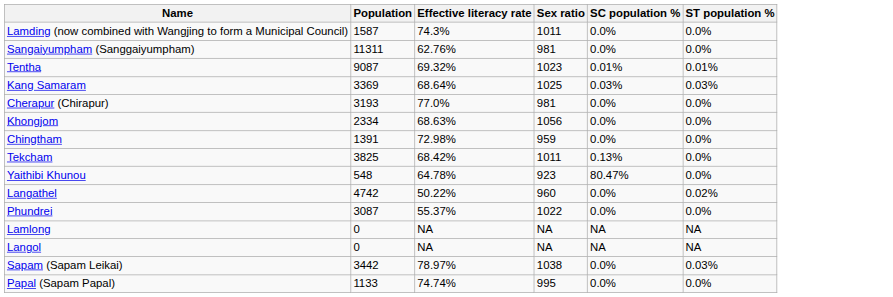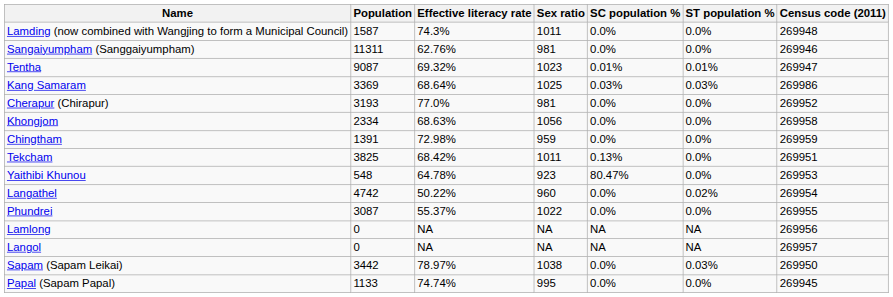 <table class="wikitable sortable">
 <tr>
 <th>Name</th>
 <th>Population</th>
 <th>Effective literacy rate</th>
 <th>Sex ratio</th>
 <th>SC population %</th>
 <th>ST population %</th>
+<th>Census code (2011)</th>
 </tr>
 <tr>
 <td><a href='#'>Lamding</a> (now combined with Wangjing to form a Municipal Council)</td>
 <td>1587</td>
 <td>74.3%</td>
 <td>1011</td>
 <td>0.0%</td>
 <td>0.0%</td>
+<td>269948</td>
 </tr>
 <tr>
 <td><a href='#'>Sangaiyumpham</a> (Sanggaiyumpham)</td>
 <td>11311</td>
 <td>62.76%</td>
 <td>981</td>
 <td>0.0%</td>
 <td>0.0%</td>
+<td>269946</td>
 </tr>
 <tr>
 <td><a href='#'>Tentha</a></td>
 <td>9087</td>
 <td>69.32%</td>
 <td>1023</td>
 <td>0.01%</td>
 <td>0.01%</td>
+<td>269947</td>
 </tr>
 <tr>
 <td><a href='#'>Kang Samaram</a></td>
 <td>3369</td>
 <td>68.64%</td>
 <td>1025</td>
 <td>0.03%</td>
 <td>0.03%</td>
+<td>269986</td>
 </tr>
 <tr>
 <td><a href='#'>Cherapur</a> (Chirapur)</td>
 <td>3193</td>
 <td>77.0%</td>
 <td>981</td>
 <td>0.0%</td>
 <td>0.0%</td>
+<td>269952</td>
 </tr>
 <tr>
 <td><a href='#'>Khongjom</a></td>
 <td>2334</td>
 <td>68.63%</td>
 <td>1056</td>
 <td>0.0%</td>
 <td>0.0%</td>
+<td>269958</td>
 </tr>
 <tr>
 <td><a href='#'>Chingtham</a></td>
 <td>1391</td>
 <td>72.98%</td>
 <td>959</td>
 <td>0.0%</td>
 <td>0.0%</td>
+<td>269959</td>
 </tr>
 <tr>
 <td><a href='#'>Tekcham</a></td>
 <td>3825</td>
 <td>68.42%</td>
 <td>1011</td>
 <td>0.13%</td>
 <td>0.0%</td>
+<td>269951</td>
 </tr>
 <tr>
 <td><a href='#'>Yaithibi Khunou</a></td>
 <td>548</td>
 <td>64.78%</td>
 <td>923</td>
 <td>80.47%</td>
 <td>0.0%</td>
+<td>269953</td>
 </tr>
 <tr>
 <td><a href='#'>Langathel</a></td>
 <td>4742</td>
 <td>50.22%</td>
 <td>960</td>
 <td>0.0%</td>
 <td>0.02%</td>
+<td>269954</td>
 </tr>
 <tr>
 <td><a href='#'>Phundrei</a></td>
 <td>3087</td>
 <td>55.37%</td>
 <td>1022</td>
 <td>0.0%</td>
 <td>0.0%</td>
+<td>269955</td>
 </tr>
 <tr>
 <td><a href='#'>Lamlong</a></td>
 <td>0</td>
 <td>NA</td>
 <td>NA</td>
 <td>NA</td>
 <td>NA</td>
+<td>269956</td>
 </tr>
 <tr>
 <td><a href='#'>Langol</a></td>
 <td>0</td>
 <td>NA</td>
 <td>NA</td>
 <td>NA</td>
 <td>NA</td>
+<td>269957</td>
 </tr>
 <tr>
 <td><a href='#'>Sapam</a> (Sapam Leikai)</td>
 <td>3442</td>
 <td>78.97%</td>
 <td>1038</td>
 <td>0.0%</td>
 <td>0.03%</td>
+<td>269950</td>
 </tr>
 <tr>
 <td><a href='#'>Papal</a> (Sapam Papal)</td>
 <td>1133</td>
 <td>74.74%</td>
 <td>995</td>
 <td>0.0%</td>
 <td>0.0%</td>
+<td>269945</td>
 </tr>
 </table>
